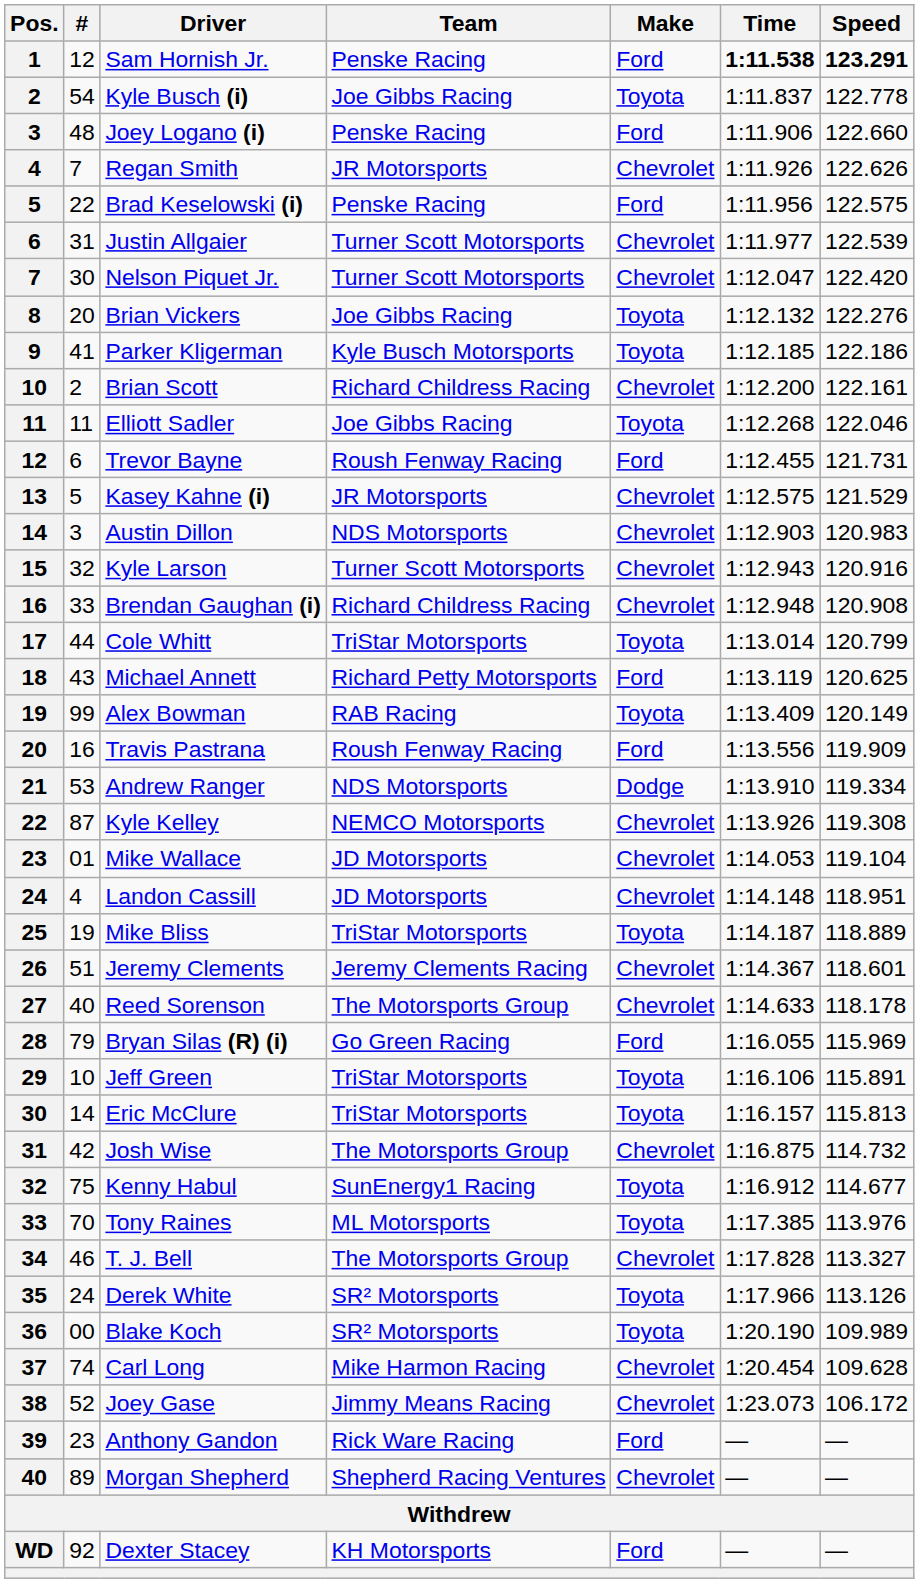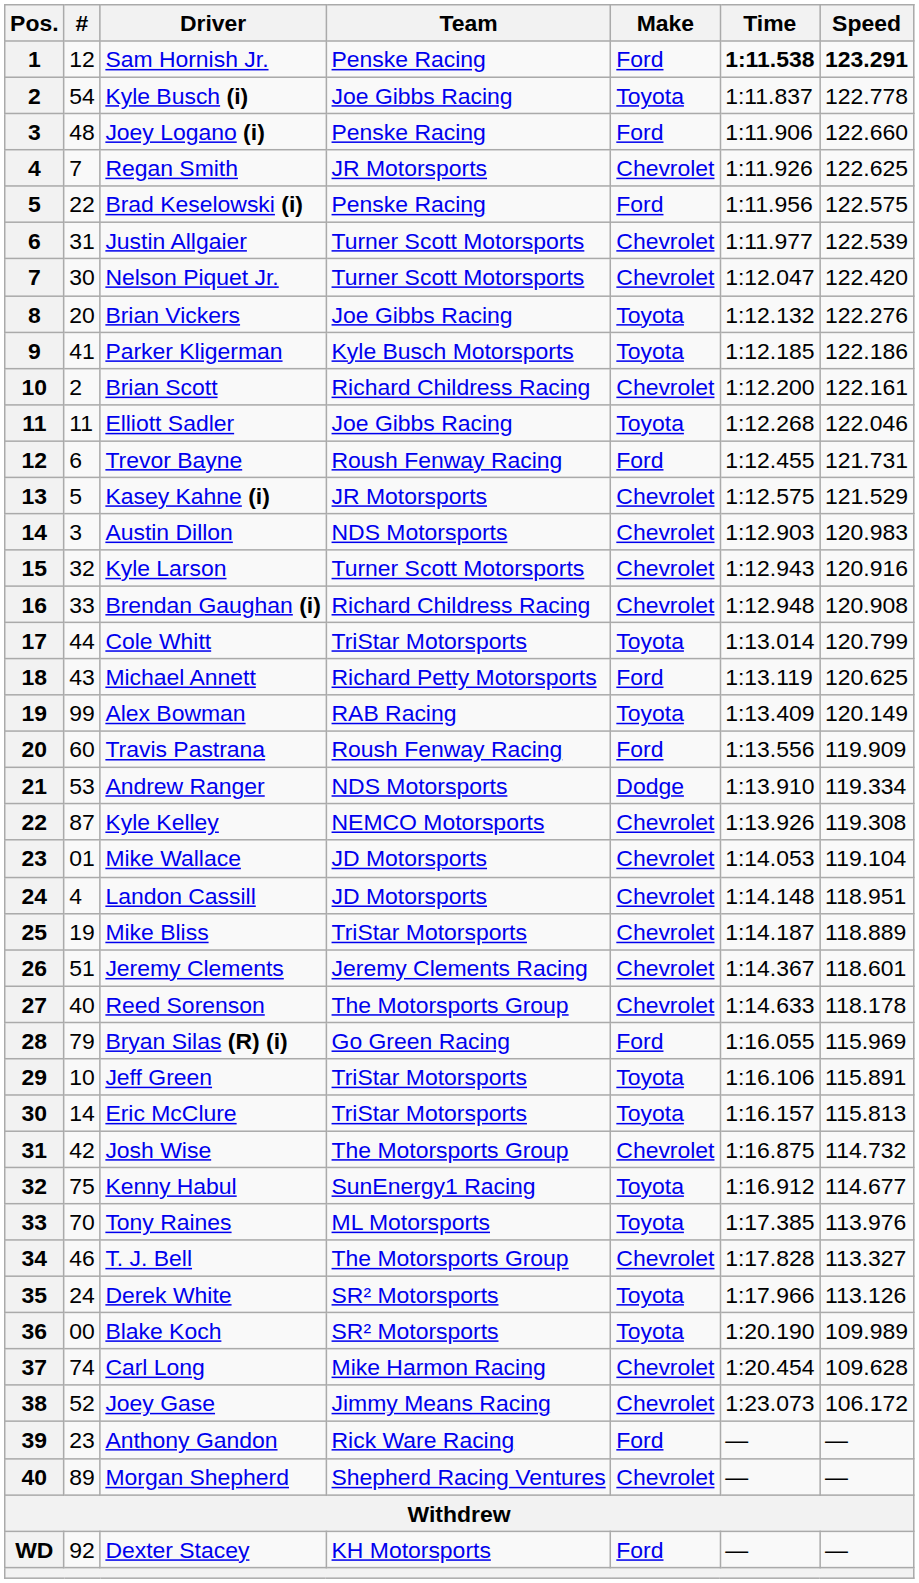 <table class="wikitable" style="font-size:95%">
 <tr>
 <th>Pos.</th>
 <th>#</th>
 <th>Driver</th>
 <th>Team</th>
 <th>Make</th>
 <th>Time</th>
 <th>Speed</th>
 </tr>
 <tr>
 <th>1</th>
 <td>12</td>
 <td><a href='#'>Sam Hornish Jr.</a></td>
 <td><a href='#'>Penske Racing</a></td>
 <td><a href='#'>Ford</a></td>
 <td><strong>1:11.538</strong></td>
 <td><strong>123.291</strong></td>
 </tr>
 <tr>
 <th>2</th>
 <td>54</td>
 <td><a href='#'>Kyle Busch</a> <strong>(i)</strong></td>
 <td><a href='#'>Joe Gibbs Racing</a></td>
 <td><a href='#'>Toyota</a></td>
 <td>1:11.837</td>
 <td>122.778</td>
 </tr>
 <tr>
 <th>3</th>
 <td>48</td>
 <td><a href='#'>Joey Logano</a> <strong>(i)</strong></td>
 <td><a href='#'>Penske Racing</a></td>
 <td><a href='#'>Ford</a></td>
 <td>1:11.906</td>
 <td>122.660</td>
 </tr>
 <tr>
 <th>4</th>
 <td>7</td>
 <td><a href='#'>Regan Smith</a></td>
 <td><a href='#'>JR Motorsports</a></td>
 <td><a href='#'>Chevrolet</a></td>
 <td>1:11.926</td>
-<td>122.626</td>
+<td>122.625</td>
 </tr>
 <tr>
 <th>5</th>
 <td>22</td>
 <td><a href='#'>Brad Keselowski</a> <strong>(i)</strong></td>
 <td><a href='#'>Penske Racing</a></td>
 <td><a href='#'>Ford</a></td>
 <td>1:11.956</td>
 <td>122.575</td>
 </tr>
 <tr>
 <th>6</th>
 <td>31</td>
 <td><a href='#'>Justin Allgaier</a></td>
 <td><a href='#'>Turner Scott Motorsports</a></td>
 <td><a href='#'>Chevrolet</a></td>
 <td>1:11.977</td>
 <td>122.539</td>
 </tr>
 <tr>
 <th>7</th>
 <td>30</td>
 <td><a href='#'>Nelson Piquet Jr.</a></td>
 <td><a href='#'>Turner Scott Motorsports</a></td>
 <td><a href='#'>Chevrolet</a></td>
 <td>1:12.047</td>
 <td>122.420</td>
 </tr>
 <tr>
 <th>8</th>
 <td>20</td>
 <td><a href='#'>Brian Vickers</a></td>
 <td><a href='#'>Joe Gibbs Racing</a></td>
 <td><a href='#'>Toyota</a></td>
 <td>1:12.132</td>
 <td>122.276</td>
 </tr>
 <tr>
 <th>9</th>
 <td>41</td>
 <td><a href='#'>Parker Kligerman</a></td>
 <td><a href='#'>Kyle Busch Motorsports</a></td>
 <td><a href='#'>Toyota</a></td>
 <td>1:12.185</td>
 <td>122.186</td>
 </tr>
 <tr>
 <th>10</th>
 <td>2</td>
 <td><a href='#'>Brian Scott</a></td>
 <td><a href='#'>Richard Childress Racing</a></td>
 <td><a href='#'>Chevrolet</a></td>
 <td>1:12.200</td>
 <td>122.161</td>
 </tr>
 <tr>
 <th>11</th>
 <td>11</td>
 <td><a href='#'>Elliott Sadler</a></td>
 <td><a href='#'>Joe Gibbs Racing</a></td>
 <td><a href='#'>Toyota</a></td>
 <td>1:12.268</td>
 <td>122.046</td>
 </tr>
 <tr>
 <th>12</th>
 <td>6</td>
 <td><a href='#'>Trevor Bayne</a></td>
 <td><a href='#'>Roush Fenway Racing</a></td>
 <td><a href='#'>Ford</a></td>
 <td>1:12.455</td>
 <td>121.731</td>
 </tr>
 <tr>
 <th>13</th>
 <td>5</td>
 <td><a href='#'>Kasey Kahne</a> <strong>(i)</strong></td>
 <td><a href='#'>JR Motorsports</a></td>
 <td><a href='#'>Chevrolet</a></td>
 <td>1:12.575</td>
 <td>121.529</td>
 </tr>
 <tr>
 <th>14</th>
 <td>3</td>
 <td><a href='#'>Austin Dillon</a></td>
 <td><a href='#'>NDS Motorsports</a></td>
 <td><a href='#'>Chevrolet</a></td>
 <td>1:12.903</td>
 <td>120.983</td>
 </tr>
 <tr>
 <th>15</th>
 <td>32</td>
 <td><a href='#'>Kyle Larson</a></td>
 <td><a href='#'>Turner Scott Motorsports</a></td>
 <td><a href='#'>Chevrolet</a></td>
 <td>1:12.943</td>
 <td>120.916</td>
 </tr>
 <tr>
 <th>16</th>
 <td>33</td>
 <td><a href='#'>Brendan Gaughan</a> <strong>(i)</strong></td>
 <td><a href='#'>Richard Childress Racing</a></td>
 <td><a href='#'>Chevrolet</a></td>
 <td>1:12.948</td>
 <td>120.908</td>
 </tr>
 <tr>
 <th>17</th>
 <td>44</td>
 <td><a href='#'>Cole Whitt</a></td>
 <td><a href='#'>TriStar Motorsports</a></td>
 <td><a href='#'>Toyota</a></td>
 <td>1:13.014</td>
 <td>120.799</td>
 </tr>
 <tr>
 <th>18</th>
 <td>43</td>
 <td><a href='#'>Michael Annett</a></td>
 <td><a href='#'>Richard Petty Motorsports</a></td>
 <td><a href='#'>Ford</a></td>
 <td>1:13.119</td>
 <td>120.625</td>
 </tr>
 <tr>
 <th>19</th>
 <td>99</td>
 <td><a href='#'>Alex Bowman</a></td>
 <td><a href='#'>RAB Racing</a></td>
 <td><a href='#'>Toyota</a></td>
 <td>1:13.409</td>
 <td>120.149</td>
 </tr>
 <tr>
 <th>20</th>
-<td>16</td>
+<td>60</td>
 <td><a href='#'>Travis Pastrana</a></td>
 <td><a href='#'>Roush Fenway Racing</a></td>
 <td><a href='#'>Ford</a></td>
 <td>1:13.556</td>
 <td>119.909</td>
 </tr>
 <tr>
 <th>21</th>
 <td>53</td>
 <td><a href='#'>Andrew Ranger</a></td>
 <td><a href='#'>NDS Motorsports</a></td>
 <td><a href='#'>Dodge</a></td>
 <td>1:13.910</td>
 <td>119.334</td>
 </tr>
 <tr>
 <th>22</th>
 <td>87</td>
 <td><a href='#'>Kyle Kelley</a></td>
 <td><a href='#'>NEMCO Motorsports</a></td>
 <td><a href='#'>Chevrolet</a></td>
 <td>1:13.926</td>
 <td>119.308</td>
 </tr>
 <tr>
 <th>23</th>
 <td>01</td>
 <td><a href='#'>Mike Wallace</a></td>
 <td><a href='#'>JD Motorsports</a></td>
 <td><a href='#'>Chevrolet</a></td>
 <td>1:14.053</td>
 <td>119.104</td>
 </tr>
 <tr>
 <th>24</th>
 <td>4</td>
 <td><a href='#'>Landon Cassill</a></td>
 <td><a href='#'>JD Motorsports</a></td>
 <td><a href='#'>Chevrolet</a></td>
 <td>1:14.148</td>
 <td>118.951</td>
 </tr>
 <tr>
 <th>25</th>
 <td>19</td>
 <td><a href='#'>Mike Bliss</a></td>
 <td><a href='#'>TriStar Motorsports</a></td>
-<td><a href='#'>Toyota</a></td>
+<td><a href='#'>Chevrolet</a></td>
 <td>1:14.187</td>
 <td>118.889</td>
 </tr>
 <tr>
 <th>26</th>
 <td>51</td>
 <td><a href='#'>Jeremy Clements</a></td>
 <td><a href='#'>Jeremy Clements Racing</a></td>
 <td><a href='#'>Chevrolet</a></td>
 <td>1:14.367</td>
 <td>118.601</td>
 </tr>
 <tr>
 <th>27</th>
 <td>40</td>
 <td><a href='#'>Reed Sorenson</a></td>
 <td><a href='#'>The Motorsports Group</a></td>
 <td><a href='#'>Chevrolet</a></td>
 <td>1:14.633</td>
 <td>118.178</td>
 </tr>
 <tr>
 <th>28</th>
 <td>79</td>
 <td><a href='#'>Bryan Silas</a> <strong>(R) (i)</strong></td>
 <td><a href='#'>Go Green Racing</a></td>
 <td><a href='#'>Ford</a></td>
 <td>1:16.055</td>
 <td>115.969</td>
 </tr>
 <tr>
 <th>29</th>
 <td>10</td>
 <td><a href='#'>Jeff Green</a></td>
 <td><a href='#'>TriStar Motorsports</a></td>
 <td><a href='#'>Toyota</a></td>
 <td>1:16.106</td>
 <td>115.891</td>
 </tr>
 <tr>
 <th>30</th>
 <td>14</td>
 <td><a href='#'>Eric McClure</a></td>
 <td><a href='#'>TriStar Motorsports</a></td>
 <td><a href='#'>Toyota</a></td>
 <td>1:16.157</td>
 <td>115.813</td>
 </tr>
 <tr>
 <th>31</th>
 <td>42</td>
 <td><a href='#'>Josh Wise</a></td>
 <td><a href='#'>The Motorsports Group</a></td>
 <td><a href='#'>Chevrolet</a></td>
 <td>1:16.875</td>
 <td>114.732</td>
 </tr>
 <tr>
 <th>32</th>
 <td>75</td>
 <td><a href='#'>Kenny Habul</a></td>
 <td><a href='#'>SunEnergy1 Racing</a></td>
 <td><a href='#'>Toyota</a></td>
 <td>1:16.912</td>
 <td>114.677</td>
 </tr>
 <tr>
 <th>33</th>
 <td>70</td>
 <td><a href='#'>Tony Raines</a></td>
 <td><a href='#'>ML Motorsports</a></td>
 <td><a href='#'>Toyota</a></td>
 <td>1:17.385</td>
 <td>113.976</td>
 </tr>
 <tr>
 <th>34</th>
 <td>46</td>
 <td><a href='#'>T. J. Bell</a></td>
 <td><a href='#'>The Motorsports Group</a></td>
 <td><a href='#'>Chevrolet</a></td>
 <td>1:17.828</td>
 <td>113.327</td>
 </tr>
 <tr>
 <th>35</th>
 <td>24</td>
 <td><a href='#'>Derek White</a></td>
 <td><a href='#'>SR² Motorsports</a></td>
 <td><a href='#'>Toyota</a></td>
 <td>1:17.966</td>
 <td>113.126</td>
 </tr>
 <tr>
 <th>36</th>
 <td>00</td>
 <td><a href='#'>Blake Koch</a></td>
 <td><a href='#'>SR² Motorsports</a></td>
 <td><a href='#'>Toyota</a></td>
 <td>1:20.190</td>
 <td>109.989</td>
 </tr>
 <tr>
 <th>37</th>
 <td>74</td>
 <td><a href='#'>Carl Long</a></td>
 <td><a href='#'>Mike Harmon Racing</a></td>
 <td><a href='#'>Chevrolet</a></td>
 <td>1:20.454</td>
 <td>109.628</td>
 </tr>
 <tr>
 <th>38</th>
 <td>52</td>
 <td><a href='#'>Joey Gase</a></td>
 <td><a href='#'>Jimmy Means Racing</a></td>
 <td><a href='#'>Chevrolet</a></td>
 <td>1:23.073</td>
 <td>106.172</td>
 </tr>
 <tr>
 <th>39</th>
 <td>23</td>
 <td><a href='#'>Anthony Gandon</a></td>
 <td><a href='#'>Rick Ware Racing</a></td>
 <td><a href='#'>Ford</a></td>
 <td>—</td>
 <td>—</td>
 </tr>
 <tr>
 <th>40</th>
 <td>89</td>
 <td><a href='#'>Morgan Shepherd</a></td>
 <td><a href='#'>Shepherd Racing Ventures</a></td>
 <td><a href='#'>Chevrolet</a></td>
 <td>—</td>
 <td>—</td>
 </tr>
 <tr>
 <th colspan="7">Withdrew</th>
 </tr>
 <tr>
 <th>WD</th>
 <td>92</td>
 <td><a href='#'>Dexter Stacey</a></td>
 <td><a href='#'>KH Motorsports</a></td>
 <td><a href='#'>Ford</a></td>
 <td>—</td>
 <td>—</td>
 </tr>
 <tr>
 <th colspan="7"></th>
 </tr>
 </table>
